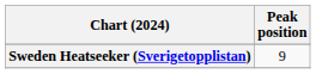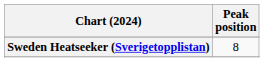 <table class="wikitable sortable plainrowheaders" style="text-align:center">
 <tr>
 <th scope="col">Chart (2024)</th>
 <th scope="col">Peak<br>position</th>
 </tr>
 <tr>
 </tr>
 <tr>
 </tr>
 <tr>
 </tr>
 <tr>
 </tr>
 <tr>
 </tr>
 <tr>
 <th scope="row">Sweden Heatseeker (<a href='#'>Sverigetopplistan</a>)</th>
-<td>9</td>
+<td>8</td>
 </tr>
 <tr>
 </tr>
 <tr>
 </tr>
 <tr>
 </tr>
 </table>
